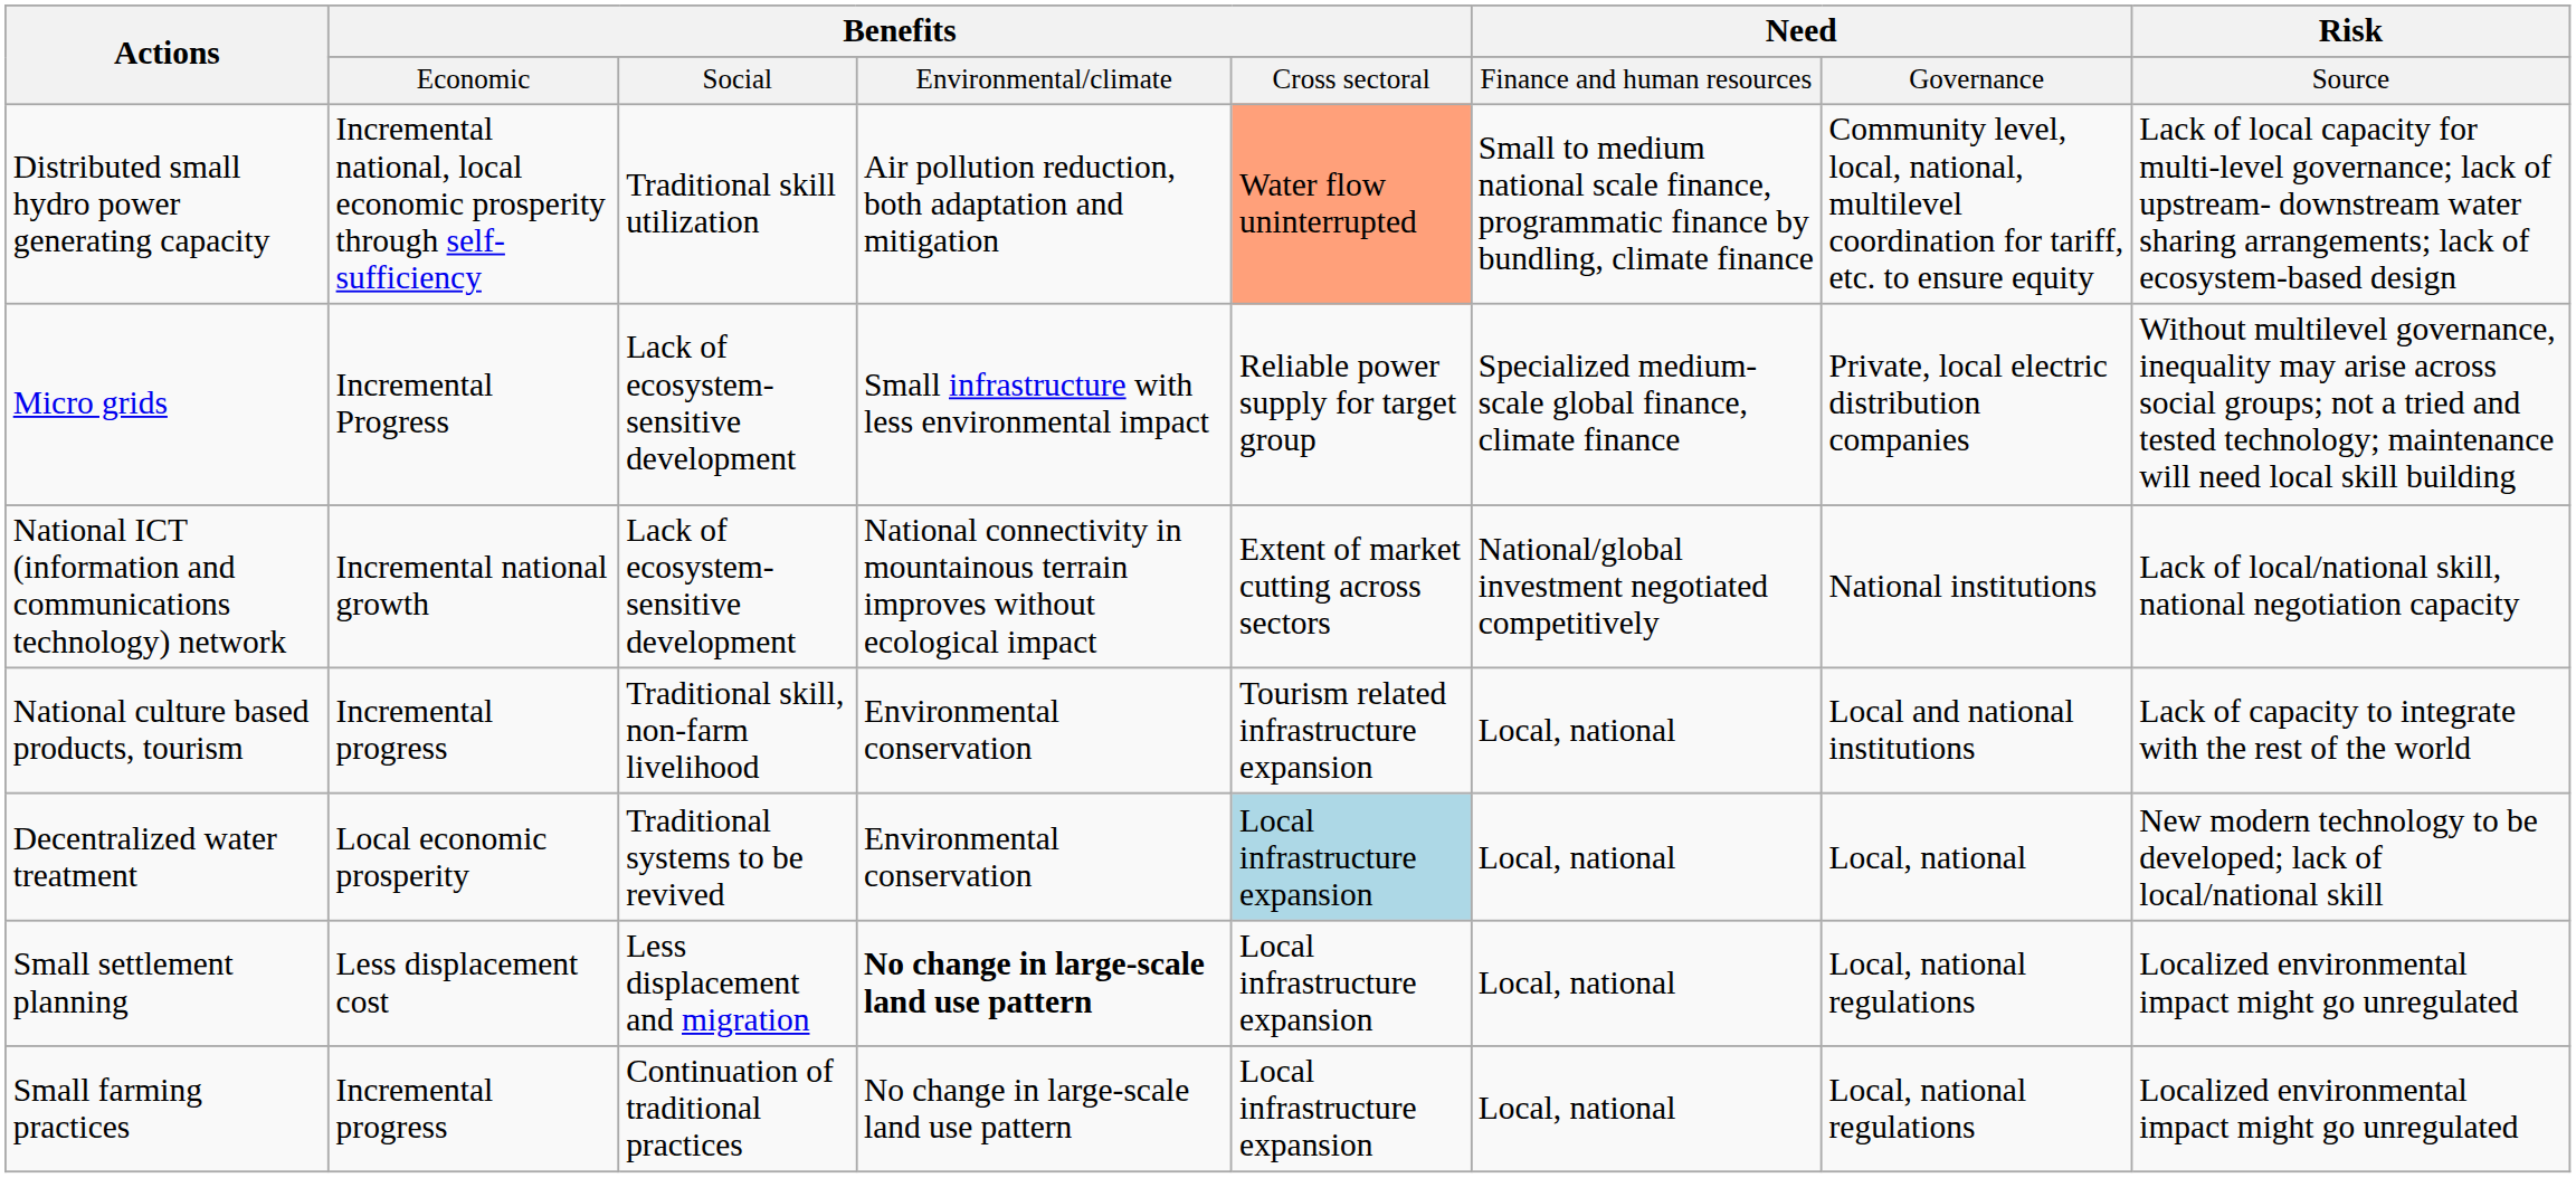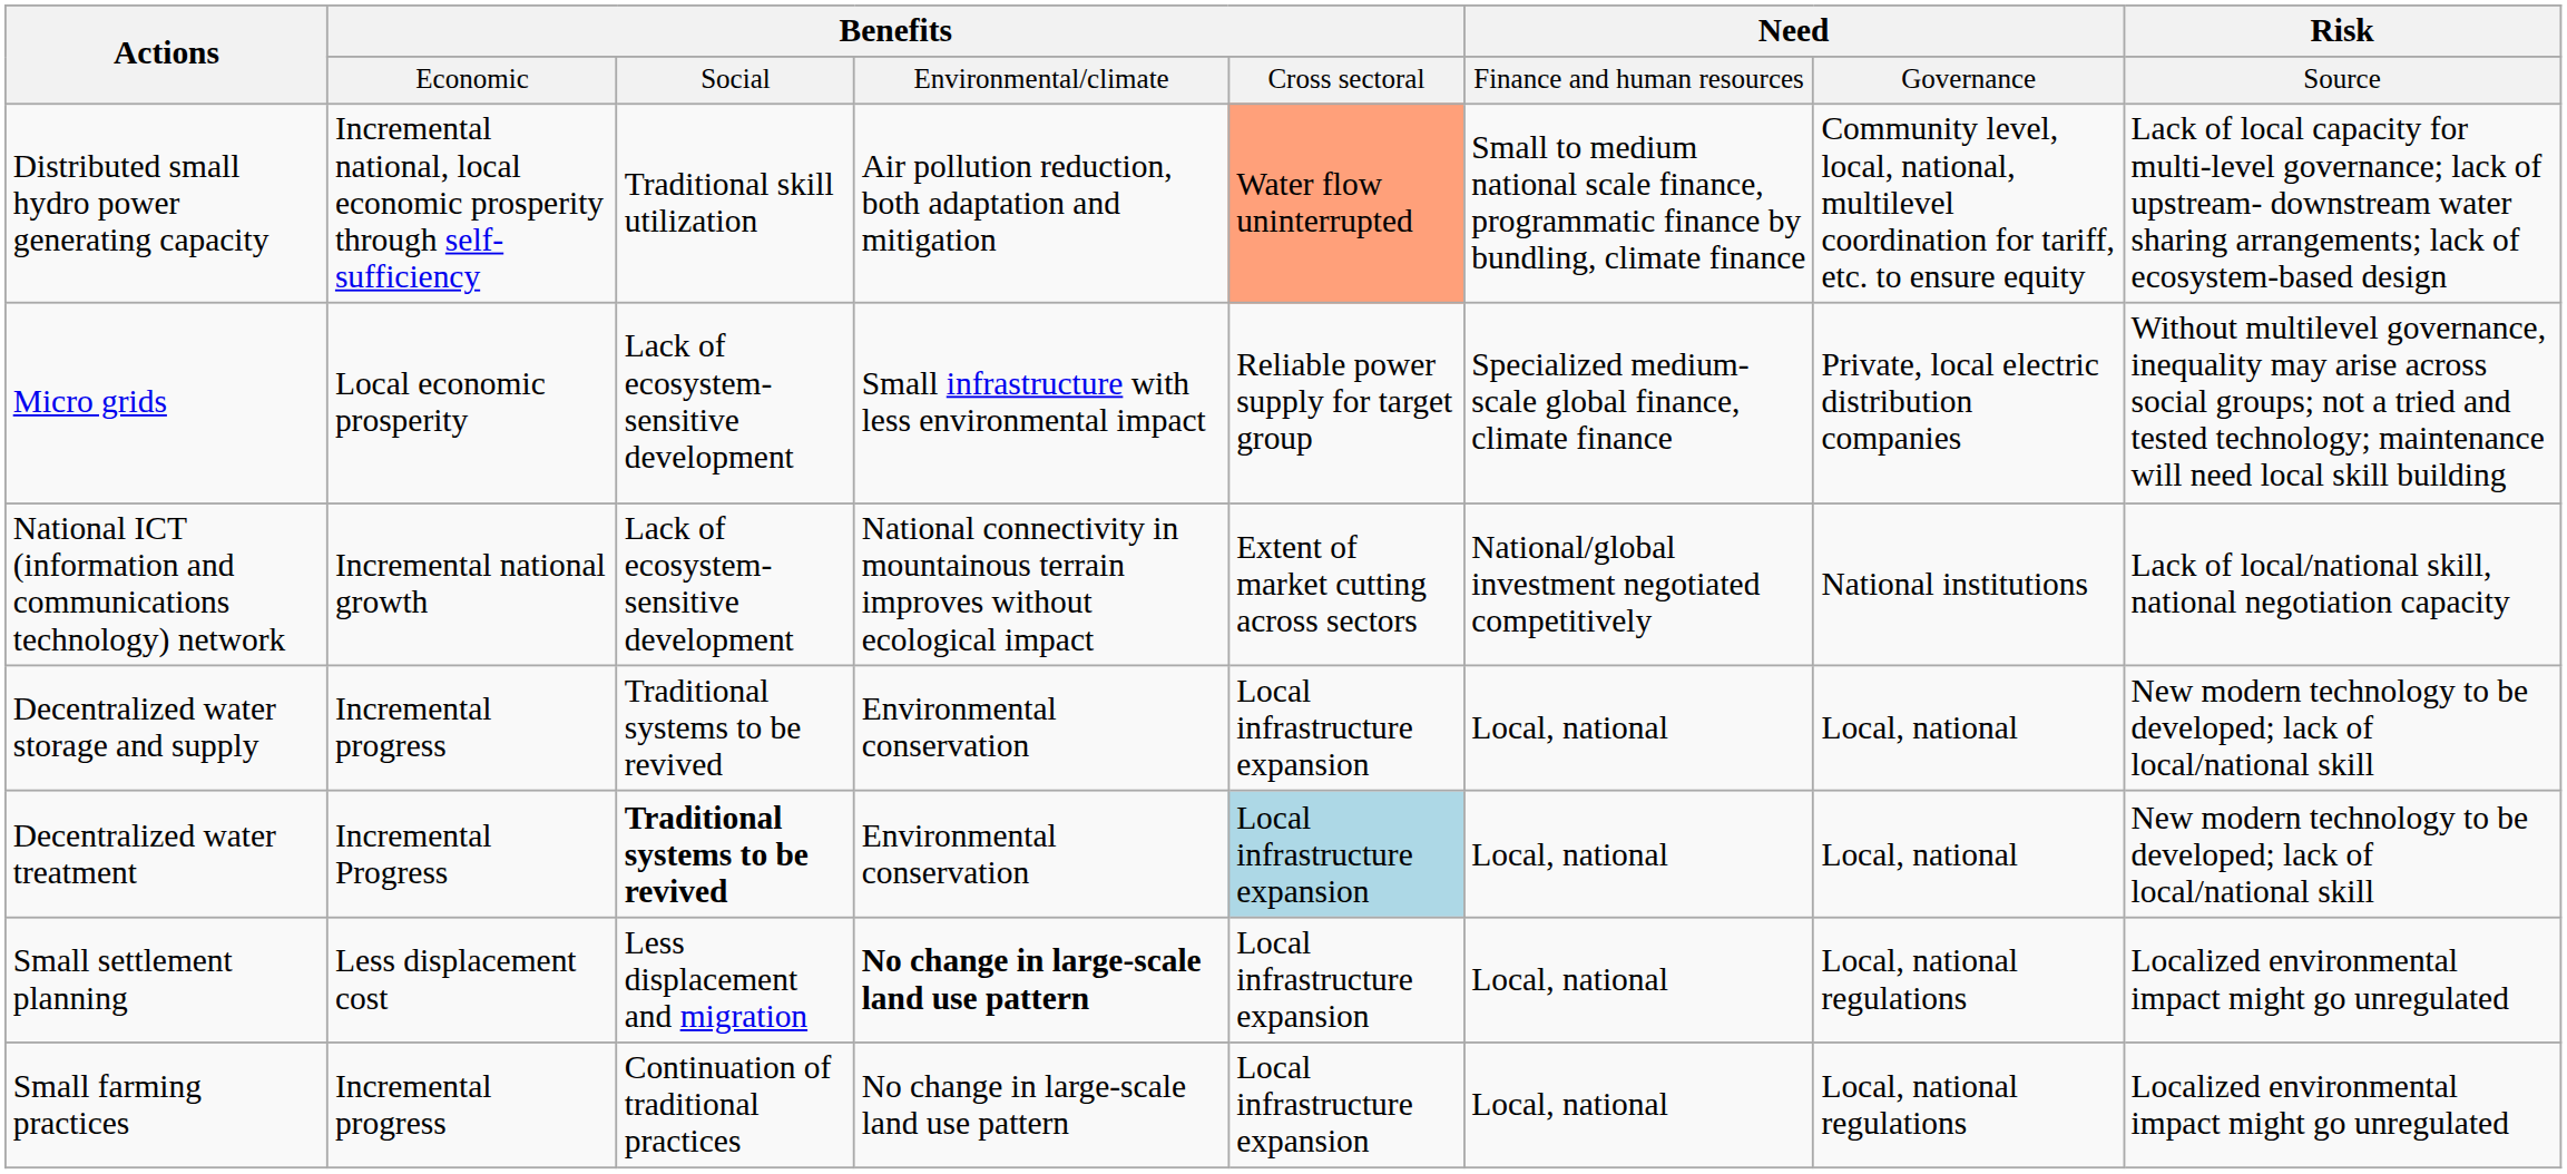 <table class="wikitable">
 <tr>
 <th rowspan="2">Actions</th>
 <th colspan="4">Benefits</th>
 <th colspan="2">Need</th>
 <th>Risk</th>
 </tr>
 <tr>
 <th style="font-weight:normal;font-size:85%;">Economic</th>
 <th style="font-weight:normal;font-size:85%;">Social</th>
 <th style="font-weight:normal;font-size:85%;">Environmental/climate</th>
 <th style="font-weight:normal;font-size:85%;">Cross sectoral</th>
 <th style="font-weight:normal;font-size:85%;">Finance and human resources</th>
 <th style="font-weight:normal;font-size:85%;">Governance</th>
 <th style="font-weight:normal;font-size:85%;">Source</th>
 </tr>
 <tr>
 <td>Distributed small hydro power generating capacity</td>
 <td>Incremental national, local economic prosperity through <a href='#'>self-sufficiency</a></td>
 <td>Traditional skill utilization</td>
 <td>Air pollution reduction, both adaptation and mitigation</td>
 <td style="background: lightsalmon;">Water flow uninterrupted</td>
 <td>Small to medium national scale finance, programmatic finance by bundling, climate finance</td>
 <td>Community level, local, national, multilevel coordination for tariff, etc. to ensure equity</td>
 <td>Lack of local capacity for multi-level governance; lack of upstream- downstream water sharing arrangements; lack of ecosystem-based design</td>
 </tr>
 <tr>
 <td><a href='#'>Micro grids</a></td>
-<td>Incremental Progress</td>
+<td>Local economic prosperity</td>
 <td>Lack of ecosystem-sensitive development</td>
 <td>Small <a href='#'>infrastructure</a> with less environmental impact</td>
 <td>Reliable power supply for target group</td>
 <td>Specialized medium-scale global finance, climate finance</td>
 <td>Private, local electric distribution companies</td>
 <td>Without multilevel governance, inequality may arise across social groups; not a tried and tested technology; maintenance will need local skill building</td>
 </tr>
 <tr>
 <td>National ICT (information and communications technology) network</td>
 <td>Incremental national growth</td>
 <td>Lack of ecosystem-sensitive development</td>
 <td>National connectivity in mountainous terrain improves without ecological impact</td>
 <td>Extent of market cutting across sectors</td>
 <td>National/global investment negotiated competitively</td>
 <td>National institutions</td>
 <td>Lack of local/national skill, national negotiation capacity</td>
 </tr>
 <tr>
-<td>National culture based products, tourism</td>
+<td>Decentralized water storage and supply</td>
 <td>Incremental progress</td>
-<td>Traditional skill, non-farm livelihood</td>
+<td>Traditional systems to be revived</td>
 <td>Environmental conservation</td>
-<td>Tourism related infrastructure expansion</td>
+<td>Local infrastructure expansion</td>
 <td>Local, national</td>
-<td>Local and national institutions</td>
-<td>Lack of capacity to integrate with the rest of the world</td>
+<td>Local, national</td>
+<td>New modern technology to be developed; lack of local/national skill</td>
 </tr>
 <tr>
 <td>Decentralized water treatment</td>
-<td>Local economic prosperity</td>
-<td>Traditional systems to be revived</td>
+<td>Incremental Progress</td>
+<td><strong>Traditional systems to be revived</strong></td>
 <td>Environmental conservation</td>
 <td style="background: lightblue;">Local infrastructure expansion</td>
 <td>Local, national</td>
 <td>Local, national</td>
 <td>New modern technology to be developed; lack of local/national skill</td>
 </tr>
 <tr>
 <td>Small settlement planning</td>
 <td>Less displacement cost</td>
 <td>Less displacement and <a href='#'>migration</a></td>
 <td><strong>No change in large-scale land use pattern</strong></td>
 <td>Local infrastructure expansion</td>
 <td>Local, national</td>
 <td>Local, national regulations</td>
 <td>Localized environmental impact might go unregulated</td>
 </tr>
 <tr>
 <td>Small farming practices</td>
 <td>Incremental progress</td>
 <td>Continuation of traditional practices</td>
 <td>No change in large-scale land use pattern</td>
 <td>Local infrastructure expansion</td>
 <td>Local, national</td>
 <td>Local, national regulations</td>
 <td>Localized environmental impact might go unregulated</td>
 </tr>
 </table>
